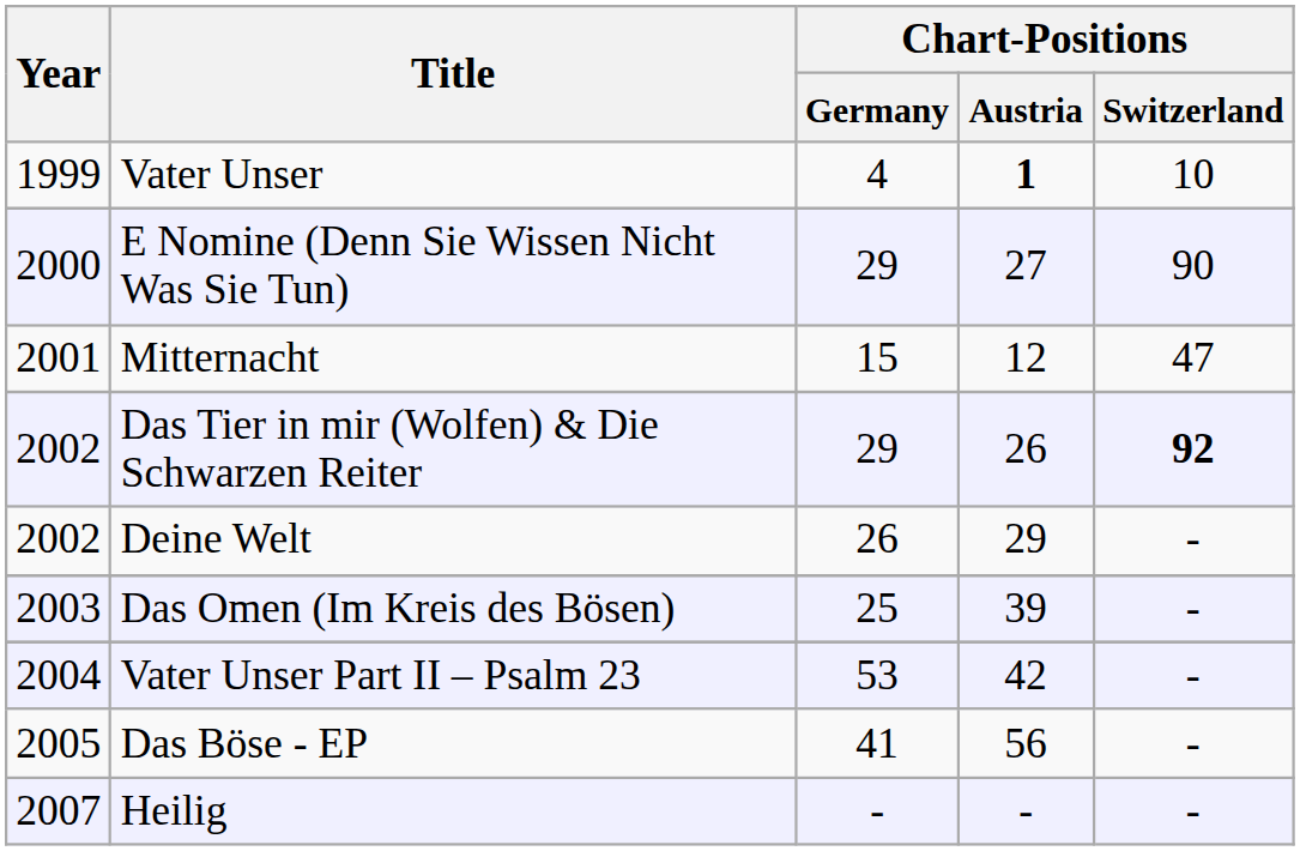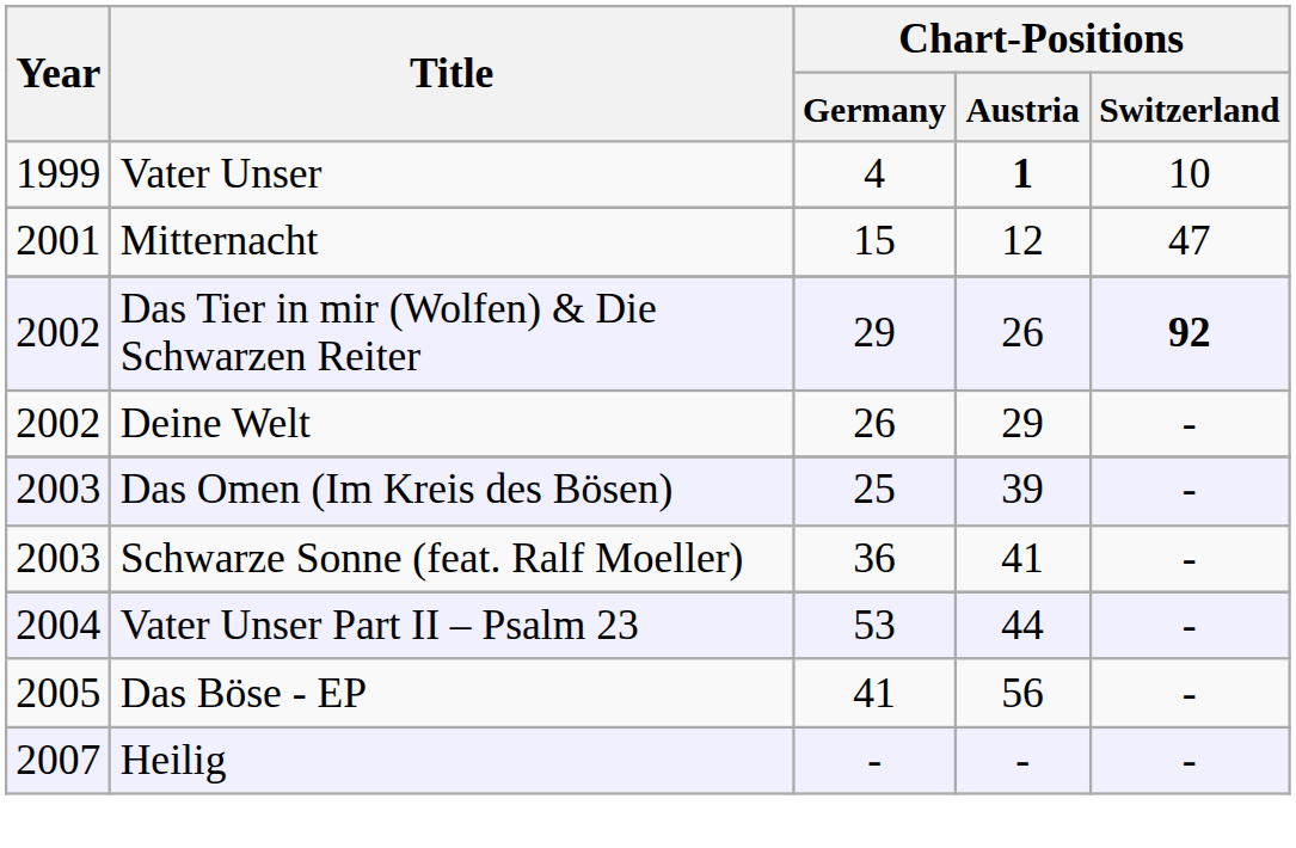 <table class="wikitable">
 <tr>
 <th width="25" rowspan="2">Year</th>
 <th width="250" rowspan="2">Title</th>
 <th colspan="3">Chart-Positions</th>
 </tr>
 <tr>
 <th width="25" bgcolor="#EEEEEE"><small>Germany</small></th>
 <th width="25" bgcolor="#EEEEEE"><small>Austria</small></th>
 <th width="25" bgcolor="#EEEEEE"><small>Switzerland</small></th>
 </tr>
 <tr>
 <td>1999</td>
 <td>Vater Unser</td>
 <td align="center">4</td>
 <td align="center"><strong>1</strong></td>
 <td align="center">10</td>
 </tr>
 <tr>
-</tr>
-<tr bgcolor="#f0f0ff">
-<td>2000</td>
-<td>E Nomine (Denn Sie Wissen Nicht Was Sie Tun)</td>
-<td align="center">29</td>
-<td align="center">27</td>
-<td align="center">90</td>
 </tr>
 <tr>
 <td>2001</td>
 <td>Mitternacht</td>
 <td align="center">15</td>
 <td align="center">12</td>
 <td align="center">47</td>
 </tr>
 <tr>
 </tr>
 <tr bgcolor="#f0f0ff">
 <td>2002</td>
 <td>Das Tier in mir (Wolfen) & Die Schwarzen Reiter</td>
 <td align="center">29</td>
 <td align="center">26</td>
 <td align="center"><strong>92</strong></td>
 </tr>
 <tr>
 <td>2002</td>
 <td>Deine Welt</td>
 <td align="center">26</td>
 <td align="center">29</td>
 <td align="center">-</td>
 </tr>
 <tr>
 </tr>
 <tr bgcolor="#f0f0ff">
 <td>2003</td>
 <td>Das Omen (Im Kreis des Bösen)</td>
 <td align="center">25</td>
 <td align="center">39</td>
 <td align="center">-</td>
 </tr>
 <tr>
+<td>2003</td>
+<td>Schwarze Sonne (feat. Ralf Moeller)</td>
+<td align="center">36</td>
+<td align="center">41</td>
+<td align="center">-</td>
+</tr>
+<tr>
 </tr>
 <tr bgcolor="#f0f0ff">
 <td>2004</td>
 <td>Vater Unser Part II – Psalm 23</td>
 <td align="center">53</td>
-<td align="center">42</td>
+<td align="center">44</td>
 <td align="center">-</td>
 </tr>
 <tr>
 <td>2005</td>
 <td>Das Böse - EP</td>
 <td align="center">41</td>
 <td align="center">56</td>
 <td align="center">-</td>
 </tr>
 <tr bgcolor="#f0f0ff">
 <td>2007</td>
 <td>Heilig</td>
 <td align="center">-</td>
 <td align="center">-</td>
 <td align="center">-</td>
 </tr>
 </table>
